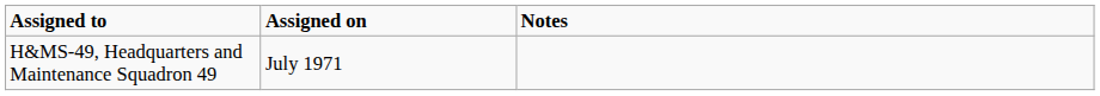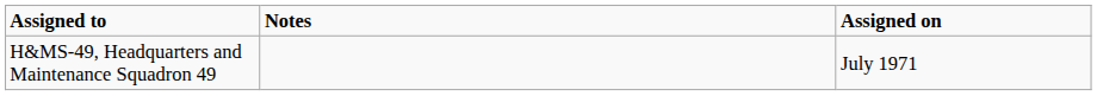 <table class="wikitable" style="width: 70%;">
 <tr>
 <td style="width: 200px;"><strong>Assigned to</strong></td>
+<td><strong>Notes</strong></td>
 <td style="width: 200px;"><strong>Assigned on</strong></td>
-<td><strong>Notes</strong></td>
 </tr>
 <tr>
 <td>H&MS-49, Headquarters and Maintenance Squadron 49</td>
+<td></td>
 <td>July 1971</td>
-<td></td>
 </tr>
 </table>
